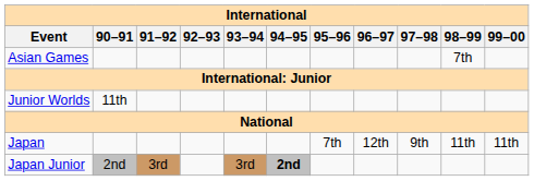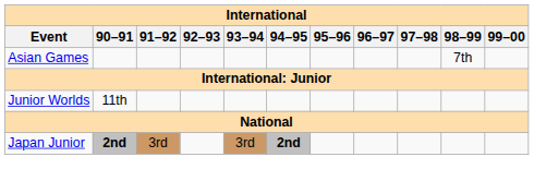 <table class="wikitable" style="text-align:center">
 <tr>
 <th style="background-color: #ffdead; " colspan=11 align=center>International</th>
 </tr>
 <tr>
 <th>Event</th>
 <th>90–91</th>
 <th>91–92</th>
 <th>92–93</th>
 <th>93–94</th>
 <th>94–95</th>
 <th>95–96</th>
 <th>96–97</th>
 <th>97–98</th>
 <th>98–99</th>
 <th>99–00</th>
 </tr>
 <tr>
 <td align=left><a href='#'>Asian Games</a></td>
 <td></td>
 <td></td>
 <td></td>
 <td></td>
 <td></td>
 <td></td>
 <td></td>
 <td></td>
 <td>7th</td>
 <td></td>
 </tr>
 <tr>
 <th style="background-color: #ffdead; " colspan=11 align=center>International: Junior</th>
 </tr>
 <tr>
 <td align=left><a href='#'>Junior Worlds</a></td>
 <td>11th</td>
 <td></td>
 <td></td>
 <td></td>
 <td></td>
 <td></td>
 <td></td>
 <td></td>
 <td></td>
 <td></td>
 </tr>
 <tr>
 <th style="background-color: #ffdead; " colspan=11 align=center>National</th>
 </tr>
 <tr>
-<td align=left><a href='#'>Japan</a></td>
-<td></td>
-<td></td>
-<td></td>
-<td></td>
-<td></td>
-<td>7th</td>
-<td>12th</td>
-<td>9th</td>
-<td>11th</td>
-<td>11th</td>
-</tr>
-<tr>
 <td align=left><a href='#'>Japan Junior</a></td>
-<td bgcolor=silver>2nd</td>
+<td bgcolor=silver><strong>2nd</strong></td>
 <td bgcolor=cc9966>3rd</td>
 <td></td>
 <td bgcolor=cc9966>3rd</td>
 <td bgcolor=silver><strong>2nd</strong></td>
 <td></td>
 <td></td>
 <td></td>
 <td></td>
 <td></td>
 </tr>
 </table>
